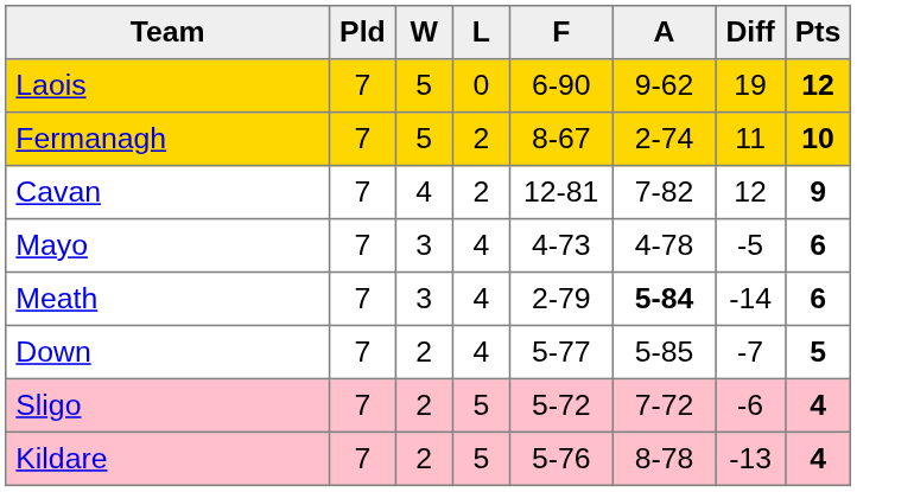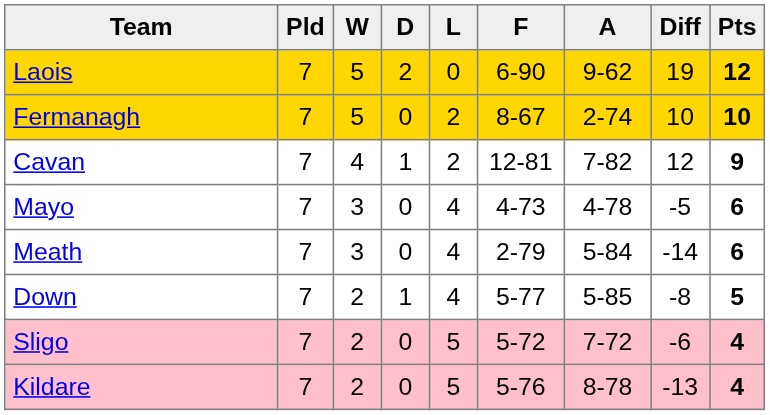 <table style=border-collapse:collapse border=1 cellspacing=0 cellpadding=5>
 <tr align=center bgcolor=#efefef>
 <th width=165>Team</th>
 <th width=20>Pld</th>
 <th width=20>W</th>
+<th width=20>D</th>
 <th width=20>L</th>
 <th width=45>F</th>
 <th width=45>A</th>
 <th width=20>Diff</th>
 <th width=20>Pts</th>
 </tr>
 <tr align=center style= "background:gold;">
 <td style="text-align:left"><a href='#'>Laois</a></td>
 <td>7</td>
 <td>5</td>
+<td>2</td>
 <td>0</td>
 <td>6-90</td>
 <td>9-62</td>
 <td>19</td>
 <td><strong>12</strong></td>
 </tr>
 <tr align=center style= "background:gold;">
 <td style="text-align:left"><a href='#'>Fermanagh</a></td>
 <td>7</td>
 <td>5</td>
+<td>0</td>
 <td>2</td>
 <td>8-67</td>
 <td>2-74</td>
-<td>11</td>
+<td>10</td>
 <td><strong>10</strong></td>
 </tr>
 <tr align=center style= "">
 <td style="text-align:left"><a href='#'>Cavan</a></td>
 <td>7</td>
 <td>4</td>
+<td>1</td>
 <td>2</td>
 <td>12-81</td>
 <td>7-82</td>
 <td>12</td>
 <td><strong>9</strong></td>
 </tr>
 <tr align=center style= "">
 <td style="text-align:left"><a href='#'>Mayo</a></td>
 <td>7</td>
 <td>3</td>
+<td>0</td>
 <td>4</td>
 <td>4-73</td>
 <td>4-78</td>
 <td>-5</td>
 <td><strong>6</strong></td>
 </tr>
 <tr align=center style= "">
 <td style="text-align:left"><a href='#'>Meath</a></td>
 <td>7</td>
 <td>3</td>
+<td>0</td>
 <td>4</td>
 <td>2-79</td>
-<td><strong>5-84</strong></td>
+<td>5-84</td>
 <td>-14</td>
 <td><strong>6</strong></td>
 </tr>
 <tr align=center style= "">
 <td style="text-align:left"><a href='#'>Down</a></td>
 <td>7</td>
 <td>2</td>
+<td>1</td>
 <td>4</td>
 <td>5-77</td>
 <td>5-85</td>
-<td>-7</td>
+<td>-8</td>
 <td><strong>5</strong></td>
 </tr>
 <tr align=center style= "background:#FFC0CB">
 <td style="text-align:left"><a href='#'>Sligo</a></td>
 <td>7</td>
 <td>2</td>
+<td>0</td>
 <td>5</td>
 <td>5-72</td>
 <td>7-72</td>
 <td>-6</td>
 <td><strong>4</strong></td>
 </tr>
 <tr align=center style= "background:#FFC0CB">
 <td style="text-align:left"><a href='#'>Kildare</a></td>
 <td>7</td>
 <td>2</td>
+<td>0</td>
 <td>5</td>
 <td>5-76</td>
 <td>8-78</td>
 <td>-13</td>
 <td><strong>4</strong></td>
 </tr>
 </table>
